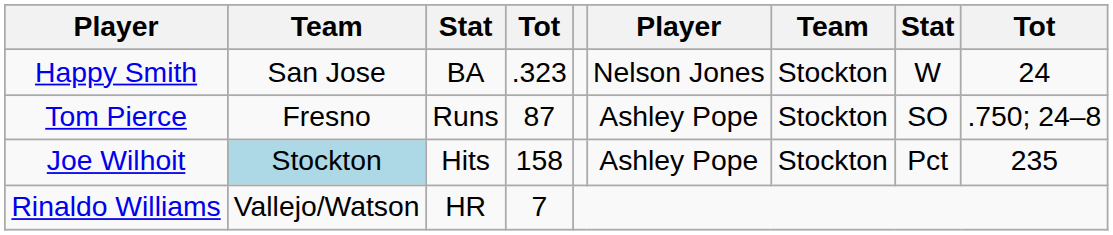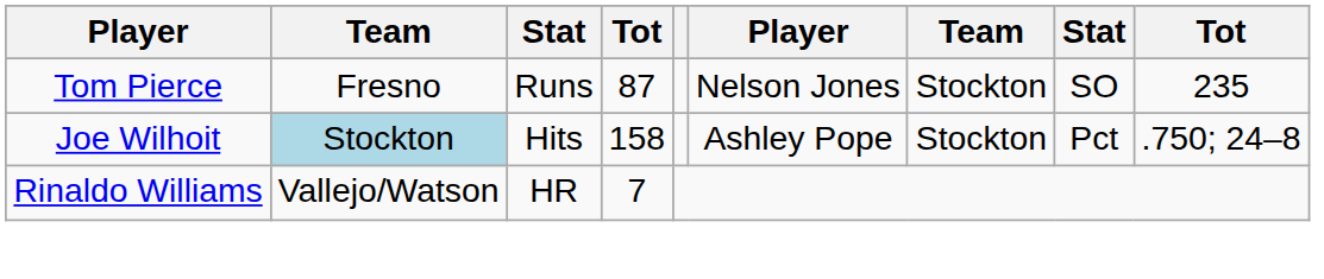 <table class="wikitable" style="text-align:center">
 <tr>
 <th>Player</th>
 <th>Team</th>
 <th>Stat</th>
 <th>Tot</th>
 <th></th>
 <th>Player</th>
 <th>Team</th>
 <th>Stat</th>
 <th>Tot</th>
 </tr>
 <tr>
-<td><a href='#'>Happy Smith</a></td>
-<td>San Jose</td>
-<td>BA</td>
-<td>.323</td>
-<td></td>
-<td>Nelson Jones</td>
-<td>Stockton</td>
-<td>W</td>
-<td>24</td>
-</tr>
-<tr>
 <td><a href='#'>Tom Pierce</a></td>
 <td>Fresno</td>
 <td>Runs</td>
 <td>87</td>
 <td></td>
-<td>Ashley Pope</td>
+<td>Nelson Jones</td>
 <td>Stockton</td>
 <td>SO</td>
-<td>.750; 24–8</td>
+<td>235</td>
 </tr>
 <tr>
 <td><a href='#'>Joe Wilhoit</a></td>
 <td style="background: lightblue;">Stockton</td>
 <td>Hits</td>
 <td>158</td>
 <td></td>
 <td>Ashley Pope</td>
 <td>Stockton</td>
 <td>Pct</td>
-<td>235</td>
+<td>.750; 24–8</td>
 </tr>
 <tr>
 <td><a href='#'>Rinaldo Williams</a></td>
 <td>Vallejo/Watson</td>
 <td>HR</td>
 <td>7</td>
 </tr>
 </table>
